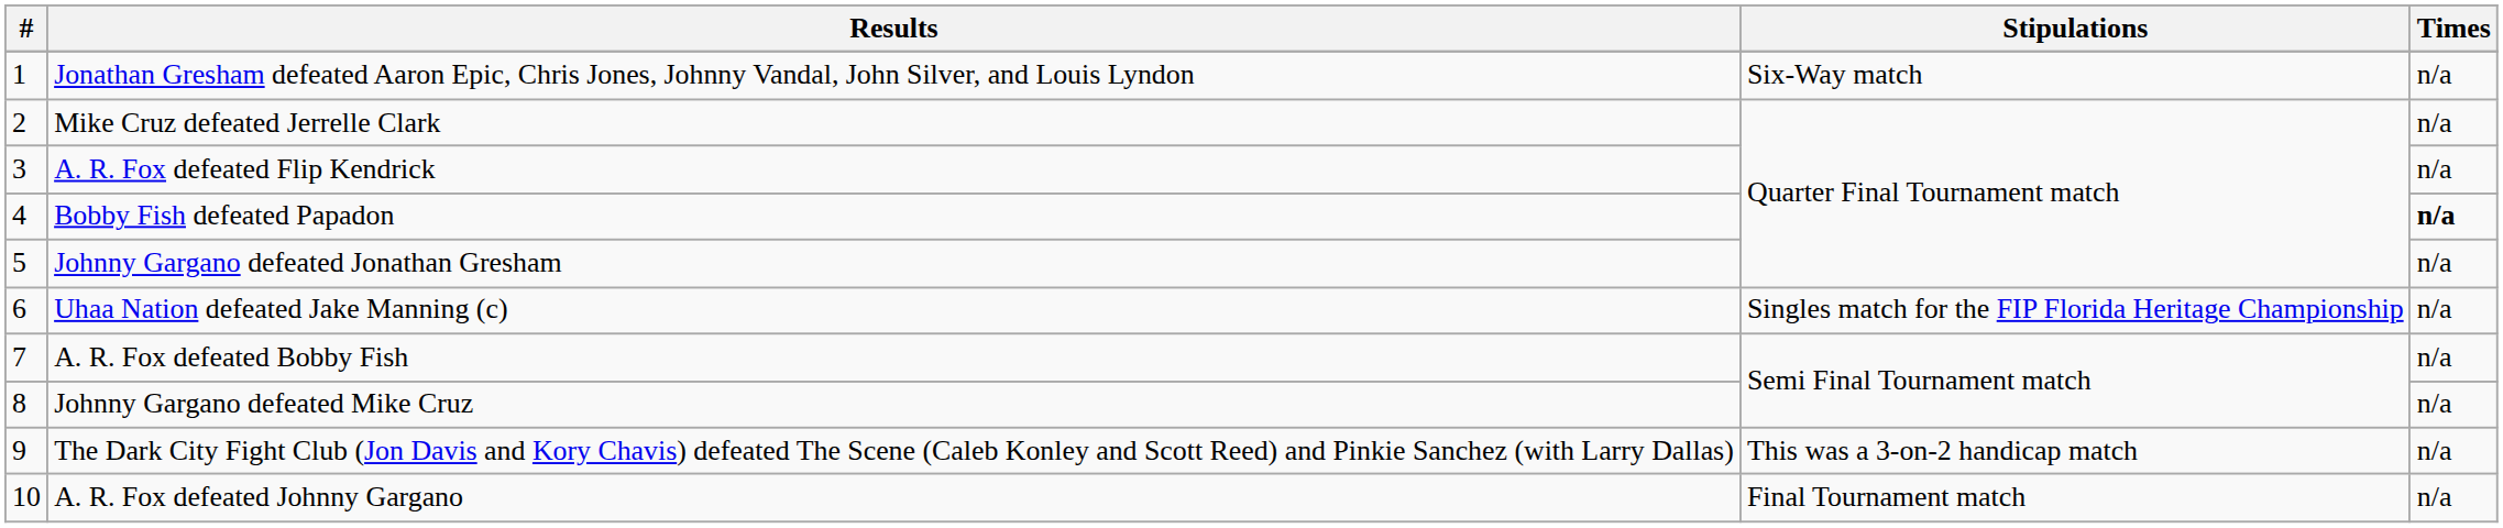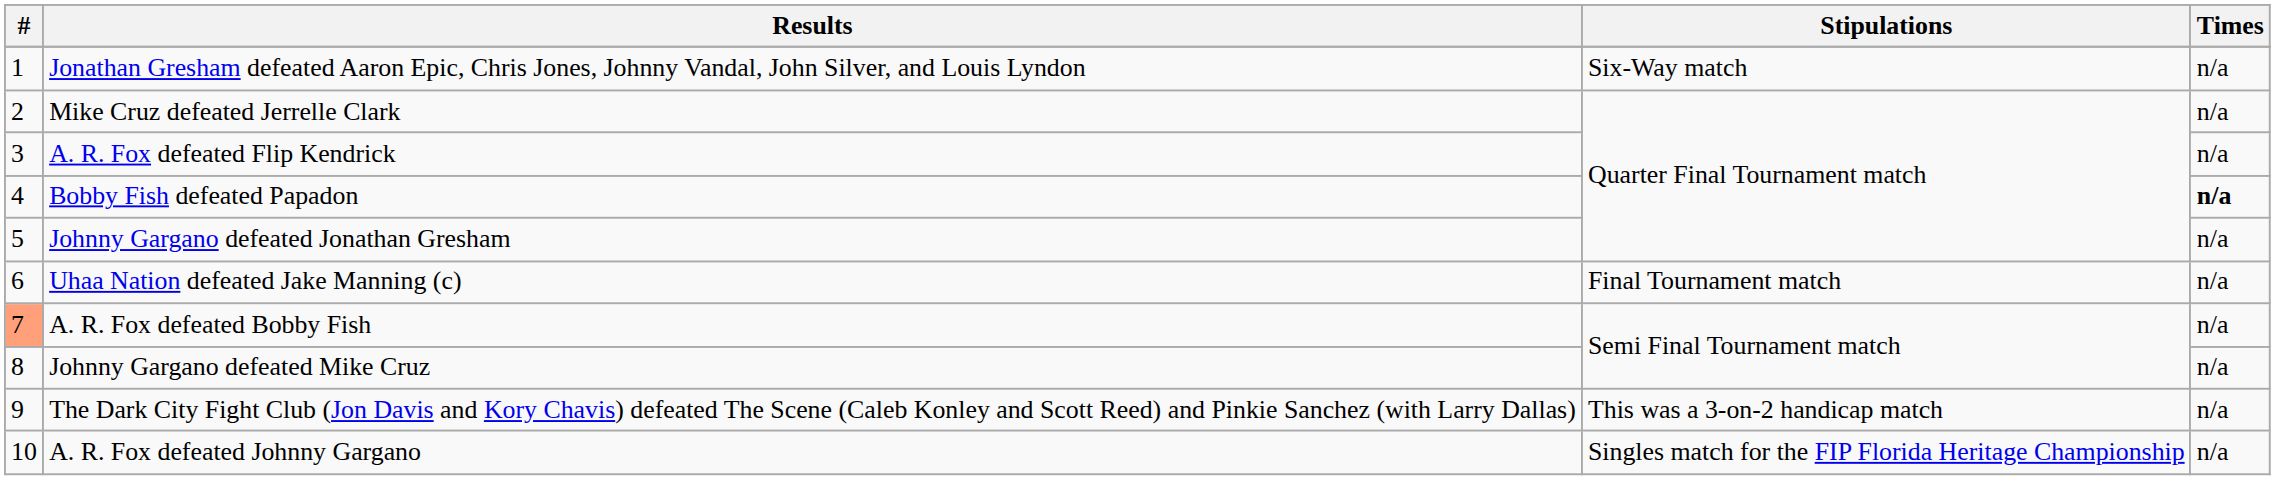 <table style="font-size: 85%" class="wikitable sortable">
 <tr>
 <th><strong>#</strong></th>
 <th><strong>Results</strong></th>
 <th><strong>Stipulations</strong></th>
 <th><strong>Times</strong></th>
 </tr>
 <tr>
 </tr>
 <tr>
 <td>1</td>
 <td><a href='#'>Jonathan Gresham</a> defeated Aaron Epic, Chris Jones, Johnny Vandal, John Silver, and Louis Lyndon</td>
 <td>Six-Way match</td>
 <td>n/a</td>
 </tr>
 <tr>
 <td>2</td>
 <td>Mike Cruz defeated Jerrelle Clark</td>
 <td rowspan="4">Quarter Final Tournament match</td>
 <td>n/a</td>
 </tr>
 <tr>
 <td>3</td>
 <td><a href='#'>A. R. Fox</a> defeated Flip Kendrick</td>
 <td>n/a</td>
 </tr>
 <tr>
 <td>4</td>
 <td><a href='#'>Bobby Fish</a> defeated Papadon</td>
 <td><strong>n/a</strong></td>
 </tr>
 <tr>
 <td>5</td>
 <td><a href='#'>Johnny Gargano</a> defeated Jonathan Gresham</td>
 <td>n/a</td>
 </tr>
 <tr>
 <td>6</td>
 <td><a href='#'>Uhaa Nation</a> defeated Jake Manning (c)</td>
-<td>Singles match for the <a href='#'>FIP Florida Heritage Championship</a></td>
+<td>Final Tournament match</td>
 <td>n/a</td>
 </tr>
 <tr>
-<td>7</td>
+<td style="background: lightsalmon;">7</td>
 <td>A. R. Fox defeated Bobby Fish</td>
 <td rowspan="2">Semi Final Tournament match</td>
 <td>n/a</td>
 </tr>
 <tr>
 <td>8</td>
 <td>Johnny Gargano defeated Mike Cruz</td>
 <td>n/a</td>
 </tr>
 <tr>
 <td>9</td>
 <td>The Dark City Fight Club (<a href='#'>Jon Davis</a> and <a href='#'>Kory Chavis</a>) defeated The Scene (Caleb Konley and Scott Reed) and Pinkie Sanchez (with Larry Dallas)</td>
 <td>This was a 3-on-2 handicap match</td>
 <td>n/a</td>
 </tr>
 <tr>
 <td>10</td>
 <td>A. R. Fox defeated Johnny Gargano</td>
-<td>Final Tournament match</td>
+<td>Singles match for the <a href='#'>FIP Florida Heritage Championship</a></td>
 <td>n/a</td>
 </tr>
 </table>
